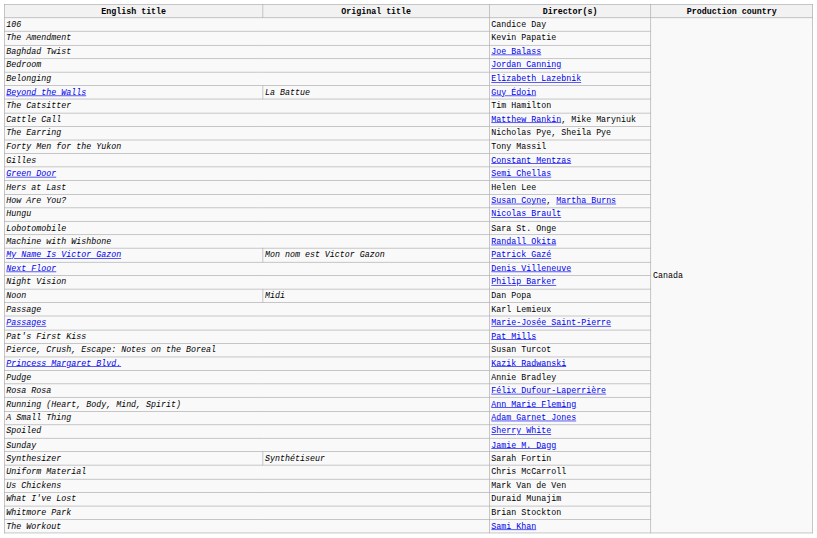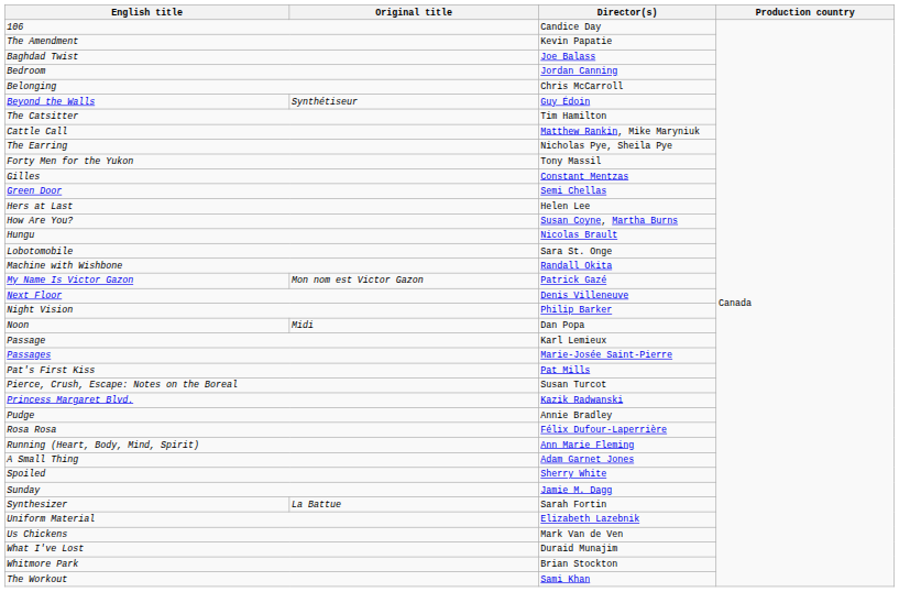 <table class="sortable wikitable" width="100%" cellpadding="5">
 <tr>
 <th scope="col" width="32%">English title</th>
 <th scope="col" width="28%">Original title</th>
 <th scope="col" width="20%">Director(s)</th>
 <th scope="col" width="20%">Production country</th>
 </tr>
 <tr>
 <td colspan=2><em>106</em></td>
 <td>Candice Day</td>
 <td rowspan=38>Canada</td>
 </tr>
 <tr>
 <td colspan=2><em>The Amendment</em></td>
 <td>Kevin Papatie</td>
 </tr>
 <tr>
 <td colspan=2><em>Baghdad Twist</em></td>
 <td><a href='#'>Joe Balass</a></td>
 </tr>
 <tr>
 <td colspan=2><em>Bedroom</em></td>
 <td><a href='#'>Jordan Canning</a></td>
 </tr>
 <tr>
 <td colspan=2><em>Belonging</em></td>
-<td><a href='#'>Elizabeth Lazebnik</a></td>
+<td>Chris McCarroll</td>
 </tr>
 <tr>
 <td><em><a href='#'>Beyond the Walls</a></em></td>
-<td><em>La Battue</em></td>
+<td><em>Synthétiseur</em></td>
 <td><a href='#'>Guy Édoin</a></td>
 </tr>
 <tr>
 <td colspan=2><em>The Catsitter</em></td>
 <td>Tim Hamilton</td>
 </tr>
 <tr>
 <td colspan=2><em>Cattle Call</em></td>
 <td><a href='#'>Matthew Rankin</a>, Mike Maryniuk</td>
 </tr>
 <tr>
 <td colspan=2><em>The Earring</em></td>
 <td>Nicholas Pye, Sheila Pye</td>
 </tr>
 <tr>
 <td colspan=2><em>Forty Men for the Yukon</em></td>
 <td>Tony Massil</td>
 </tr>
 <tr>
 <td colspan=2><em>Gilles</em></td>
 <td><a href='#'>Constant Mentzas</a></td>
 </tr>
 <tr>
 <td colspan=2><em><a href='#'>Green Door</a></em></td>
 <td><a href='#'>Semi Chellas</a></td>
 </tr>
 <tr>
 <td colspan=2><em>Hers at Last</em></td>
 <td>Helen Lee</td>
 </tr>
 <tr>
 <td colspan=2><em>How Are You?</em></td>
 <td><a href='#'>Susan Coyne</a>, <a href='#'>Martha Burns</a></td>
 </tr>
 <tr>
 <td colspan=2><em>Hungu</em></td>
 <td><a href='#'>Nicolas Brault</a></td>
 </tr>
 <tr>
 <td colspan=2><em>Lobotomobile</em></td>
 <td>Sara St. Onge</td>
 </tr>
 <tr>
 <td colspan=2><em>Machine with Wishbone</em></td>
 <td><a href='#'>Randall Okita</a></td>
 </tr>
 <tr>
 <td><em><a href='#'>My Name Is Victor Gazon</a></em></td>
 <td><em>Mon nom est Victor Gazon</em></td>
 <td><a href='#'>Patrick Gazé</a></td>
 </tr>
 <tr>
 <td colspan=2><em><a href='#'>Next Floor</a></em></td>
 <td><a href='#'>Denis Villeneuve</a></td>
 </tr>
 <tr>
 <td colspan=2><em>Night Vision</em></td>
 <td><a href='#'>Philip Barker</a></td>
 </tr>
 <tr>
 <td><em>Noon</em></td>
 <td><em>Midi</em></td>
 <td>Dan Popa</td>
 </tr>
 <tr>
 <td colspan=2><em>Passage</em></td>
 <td>Karl Lemieux</td>
 </tr>
 <tr>
 <td colspan=2><em><a href='#'>Passages</a></em></td>
 <td><a href='#'>Marie-Josée Saint-Pierre</a></td>
 </tr>
 <tr>
 <td colspan=2><em>Pat's First Kiss</em></td>
 <td><a href='#'>Pat Mills</a></td>
 </tr>
 <tr>
 <td colspan=2><em>Pierce, Crush, Escape: Notes on the Boreal</em></td>
 <td>Susan Turcot</td>
 </tr>
 <tr>
 <td colspan=2><em><a href='#'>Princess Margaret Blvd.</a></em></td>
 <td><a href='#'>Kazik Radwanski</a></td>
 </tr>
 <tr>
 <td colspan=2><em>Pudge</em></td>
 <td>Annie Bradley</td>
 </tr>
 <tr>
 <td colspan=2><em>Rosa Rosa</em></td>
 <td><a href='#'>Félix Dufour-Laperrière</a></td>
 </tr>
 <tr>
 <td colspan=2><em>Running (Heart, Body, Mind, Spirit)</em></td>
 <td><a href='#'>Ann Marie Fleming</a></td>
 </tr>
 <tr>
 <td colspan=2><em>A Small Thing</em></td>
 <td><a href='#'>Adam Garnet Jones</a></td>
 </tr>
 <tr>
 <td colspan=2><em>Spoiled</em></td>
 <td><a href='#'>Sherry White</a></td>
 </tr>
 <tr>
 <td colspan=2><em>Sunday</em></td>
 <td><a href='#'>Jamie M. Dagg</a></td>
 </tr>
 <tr>
 <td><em>Synthesizer</em></td>
-<td><em>Synthétiseur</em></td>
+<td><em>La Battue</em></td>
 <td>Sarah Fortin</td>
 </tr>
 <tr>
 <td colspan=2><em>Uniform Material</em></td>
-<td>Chris McCarroll</td>
+<td><a href='#'>Elizabeth Lazebnik</a></td>
 </tr>
 <tr>
 <td colspan=2><em>Us Chickens</em></td>
 <td>Mark Van de Ven</td>
 </tr>
 <tr>
 <td colspan=2><em>What I've Lost</em></td>
 <td>Duraid Munajim</td>
 </tr>
 <tr>
 <td colspan=2><em>Whitmore Park</em></td>
 <td>Brian Stockton</td>
 </tr>
 <tr>
 <td colspan=2><em>The Workout</em></td>
 <td><a href='#'>Sami Khan</a></td>
 </tr>
 </table>
